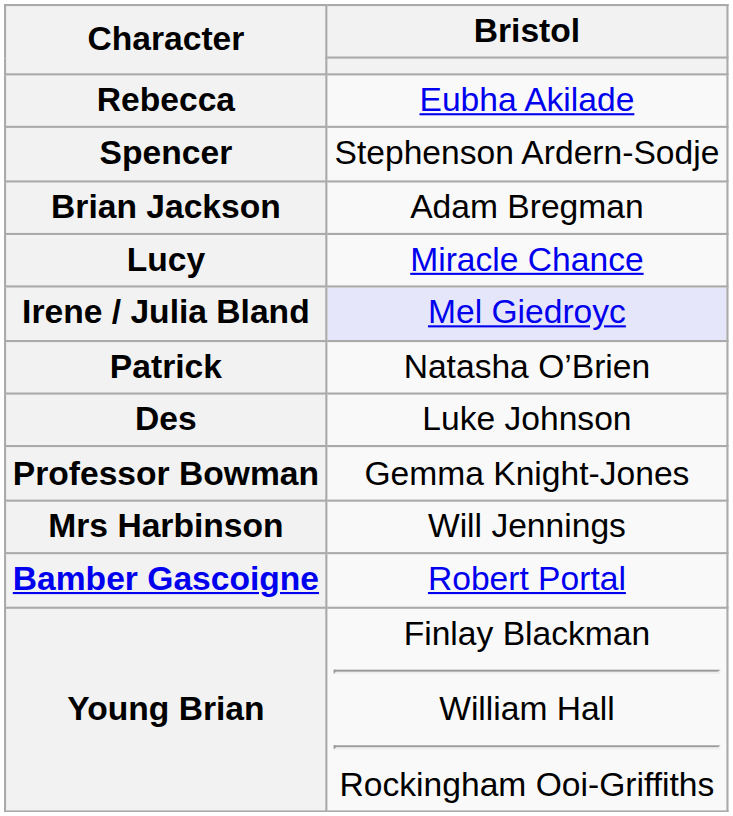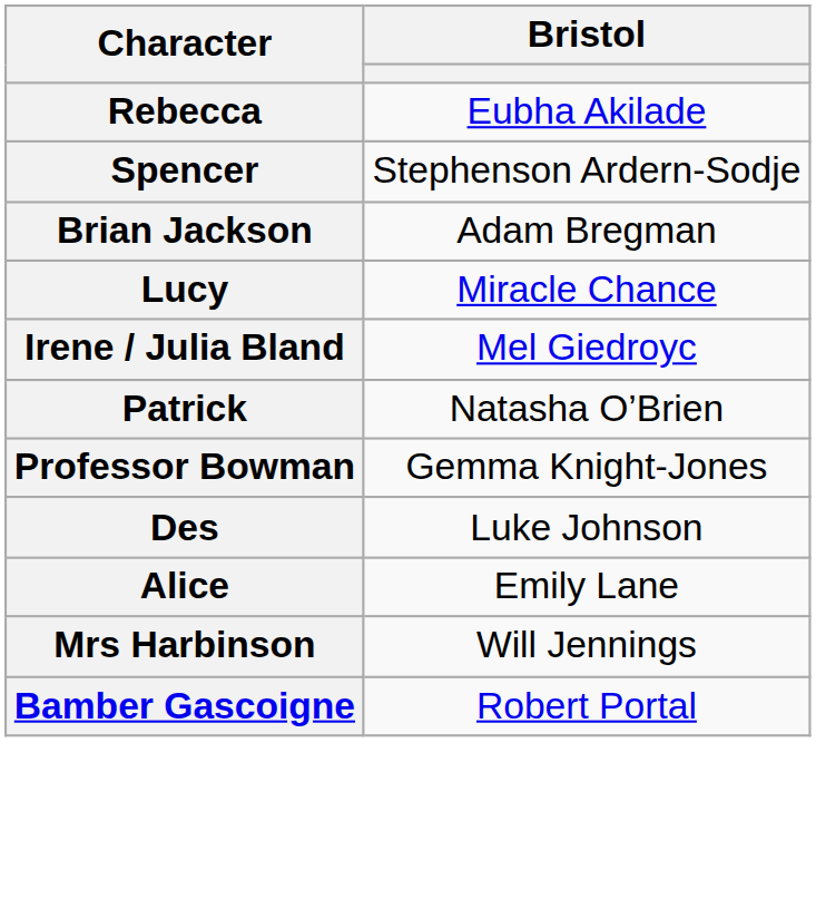 <table class="wikitable">
 <tr>
 <th rowspan="2">Character</th>
 <th>Bristol</th>
 </tr>
 <tr>
 <th></th>
 </tr>
 <tr>
 <th>Rebecca</th>
 <td align=center><a href='#'>Eubha Akilade</a></td>
 </tr>
 <tr>
 <th>Spencer</th>
 <td align=center>Stephenson Ardern-Sodje</td>
 </tr>
 <tr>
 <th>Brian Jackson</th>
 <td align=center>Adam Bregman</td>
 </tr>
 <tr>
 <th>Lucy</th>
 <td align=center><a href='#'>Miracle Chance</a></td>
 </tr>
 <tr>
 <th>Irene / Julia Bland</th>
-<td align=center style="background: lavender;"><a href='#'>Mel Giedroyc</a></td>
+<td align=center><a href='#'>Mel Giedroyc</a></td>
 </tr>
 <tr>
 <th>Patrick</th>
 <td align=center>Natasha O’Brien</td>
 </tr>
 <tr>
+<th>Professor Bowman</th>
+<td align=center>Gemma Knight-Jones</td>
+</tr>
+<tr>
 <th>Des</th>
 <td align=center>Luke Johnson</td>
 </tr>
 <tr>
-<th>Professor Bowman</th>
-<td align=center>Gemma Knight-Jones</td>
+<th>Alice</th>
+<td align=center>Emily Lane</td>
 </tr>
 <tr>
 <th>Mrs Harbinson</th>
 <td align=center>Will Jennings</td>
 </tr>
 <tr>
 <th><a href='#'>Bamber Gascoigne</a></th>
 <td align=center><a href='#'>Robert Portal</a></td>
 </tr>
-<tr>
-<th>Young Brian</th>
-<td align=center>Finlay Blackman<hr>William Hall<hr>Rockingham Ooi-Griffiths</td>
-</tr>
 </table>
